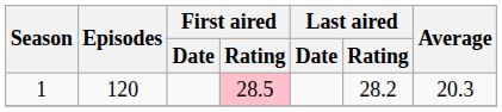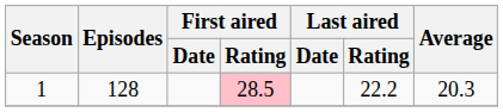 <table class="wikitable" style="text-align: center">
 <tr>
 <th scope="col" rowspan="2">Season</th>
 <th scope="col" rowspan="2" colspan="1">Episodes</th>
 <th scope="col" colspan="2">First aired</th>
 <th scope="col" colspan="2">Last aired</th>
 <th scope="col" rowspan="2" colspan="1">Average</th>
 </tr>
 <tr>
 <th scope="col">Date</th>
 <th scope="col">Rating</th>
 <th scope="col">Date</th>
 <th scope="col">Rating</th>
 </tr>
 <tr>
 <td>1</td>
-<td>120</td>
+<td>128</td>
 <td></td>
 <td style="background: pink;">28.5</td>
 <td></td>
-<td>28.2</td>
+<td>22.2</td>
 <td>20.3</td>
 </tr>
 <tr>
 </tr>
 </table>
